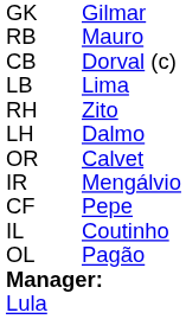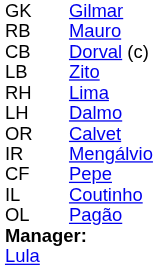 <table cellspacing="0" cellpadding="0" style="font-size:90%; margin:auto;">
 <tr>
 <td colspan="4"></td>
 </tr>
 <tr>
 <th width=25></th>
 <th width=25></th>
 </tr>
 <tr>
 <td>GK</td>
 <td></td>
 <td> <a href='#'>Gilmar</a></td>
 </tr>
 <tr>
 <td>RB</td>
 <td></td>
 <td> <a href='#'>Mauro</a></td>
 </tr>
 <tr>
 <td>CB</td>
 <td></td>
 <td> <a href='#'>Dorval</a> (c)</td>
 </tr>
 <tr>
 <td>LB</td>
 <td></td>
-<td> <a href='#'>Lima</a></td>
+<td> <a href='#'>Zito</a></td>
 </tr>
 <tr>
 <td>RH</td>
 <td></td>
-<td> <a href='#'>Zito</a></td>
+<td> <a href='#'>Lima</a></td>
 </tr>
 <tr>
 <td>LH</td>
 <td></td>
 <td> <a href='#'>Dalmo</a></td>
 </tr>
 <tr>
 <td>OR</td>
 <td></td>
 <td> <a href='#'>Calvet</a></td>
 </tr>
 <tr>
 <td>IR</td>
 <td></td>
 <td> <a href='#'>Mengálvio</a></td>
 </tr>
 <tr>
 <td>CF</td>
 <td></td>
 <td> <a href='#'>Pepe</a></td>
 </tr>
 <tr>
 <td>IL</td>
 <td></td>
 <td> <a href='#'>Coutinho</a></td>
 </tr>
 <tr>
 <td>OL</td>
 <td></td>
 <td> <a href='#'>Pagão</a></td>
 </tr>
 <tr>
 <td colspan=3><strong>Manager:</strong></td>
 </tr>
 <tr>
 <td colspan=4> <a href='#'>Lula</a></td>
 </tr>
 </table>
